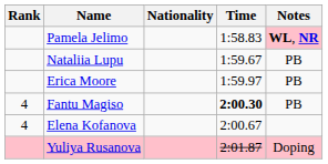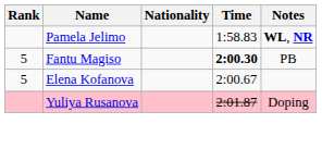 <table class="wikitable sortable" style="text-align:center">
 <tr>
 <th>Rank</th>
 <th>Name</th>
 <th>Nationality</th>
 <th>Time</th>
 <th>Notes</th>
 </tr>
 <tr>
 <td></td>
 <td align=left><a href='#'>Pamela Jelimo</a></td>
 <td align=left></td>
 <td>1:58.83</td>
-<td style="background: pink;"><strong>WL</strong>, <strong><a href='#'>NR</a></strong></td>
+<td><strong>WL</strong>, <strong><a href='#'>NR</a></strong></td>
 </tr>
 <tr>
-<td></td>
-<td align=left><a href='#'>Nataliia Lupu</a></td>
-<td align=left></td>
-<td>1:59.67</td>
-<td>PB</td>
-</tr>
-<tr>
-<td></td>
-<td align=left><a href='#'>Erica Moore</a></td>
-<td align=left></td>
-<td>1:59.97</td>
-<td>PB</td>
-</tr>
-<tr>
-<td>4</td>
+<td>5</td>
 <td align=left><a href='#'>Fantu Magiso</a></td>
 <td align=left></td>
 <td><strong>2:00.30</strong></td>
 <td>PB</td>
 </tr>
 <tr>
-<td>4</td>
+<td>5</td>
 <td align=left><a href='#'>Elena Kofanova</a></td>
 <td align=left></td>
 <td>2:00.67</td>
 <td></td>
 </tr>
 <tr bgcolor=pink>
 <td></td>
 <td align=left><a href='#'>Yuliya Rusanova</a></td>
 <td align=left></td>
 <td><s>2:01.87 </s></td>
 <td>Doping</td>
 </tr>
 </table>
